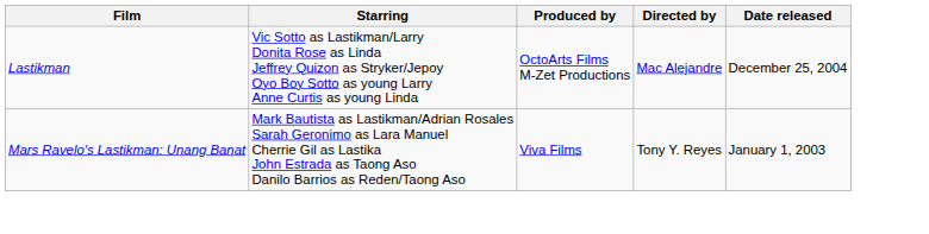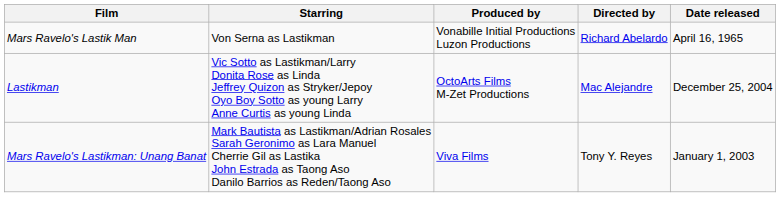 <table class="wikitable sortable">
 <tr>
 <th>Film</th>
 <th>Starring</th>
 <th>Produced by</th>
 <th>Directed by</th>
 <th>Date released</th>
+</tr>
+<tr>
+<td><em>Mars Ravelo's Lastik Man</em></td>
+<td>Von Serna as Lastikman</td>
+<td>Vonabille Initial Productions<br>Luzon Productions</td>
+<td><a href='#'>Richard Abelardo</a></td>
+<td>April 16, 1965</td>
 </tr>
 <tr>
 <td><em><a href='#'>Lastikman</a></em></td>
 <td><a href='#'>Vic Sotto</a> as Lastikman/Larry<br><a href='#'>Donita Rose</a> as Linda<br><a href='#'>Jeffrey Quizon</a> as Stryker/Jepoy<br><a href='#'>Oyo Boy Sotto</a> as young Larry<br><a href='#'>Anne Curtis</a> as young Linda</td>
 <td><a href='#'>OctoArts Films</a><br>M-Zet Productions</td>
 <td><a href='#'>Mac Alejandre</a></td>
 <td>December 25, 2004</td>
 </tr>
 <tr>
 <td><em><a href='#'>Mars Ravelo's Lastikman: Unang Banat</a></em></td>
 <td><a href='#'>Mark Bautista</a> as Lastikman/Adrian Rosales<br><a href='#'>Sarah Geronimo</a> as Lara Manuel<br>Cherrie Gil as Lastika<br><a href='#'>John Estrada</a> as Taong Aso<br>Danilo Barrios as Reden/Taong Aso</td>
 <td><a href='#'>Viva Films</a></td>
 <td>Tony Y. Reyes</td>
 <td>January 1, 2003</td>
 </tr>
 </table>
